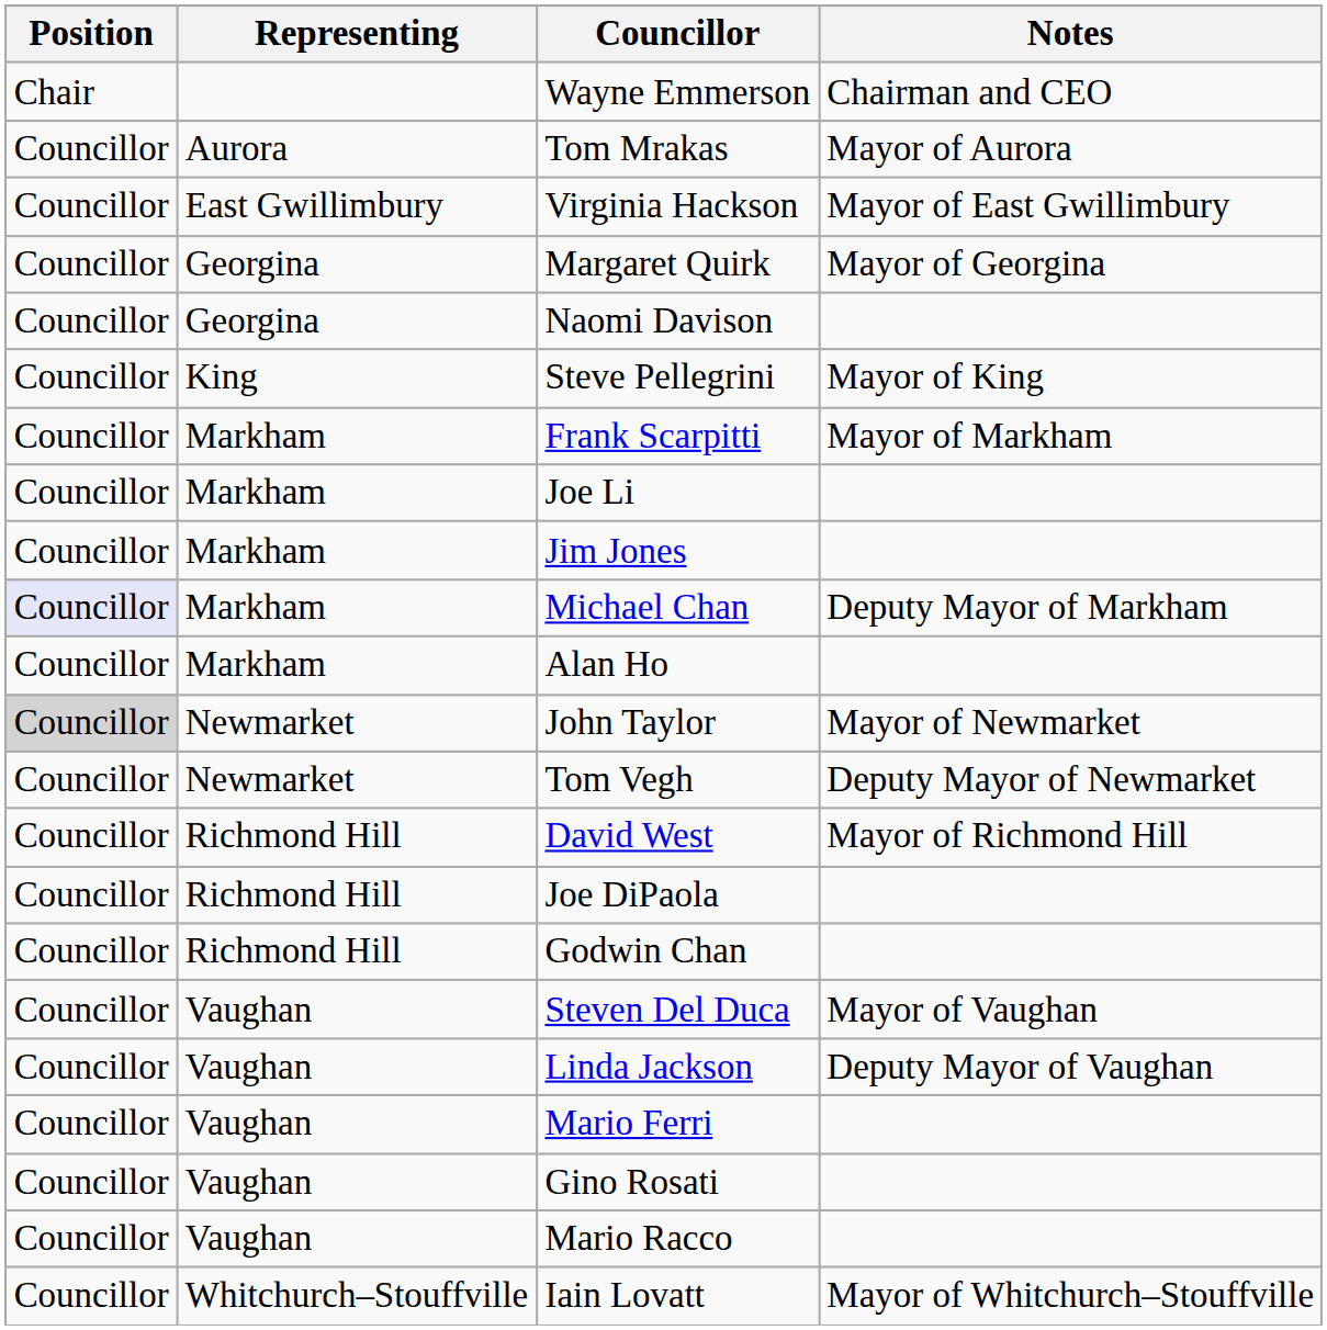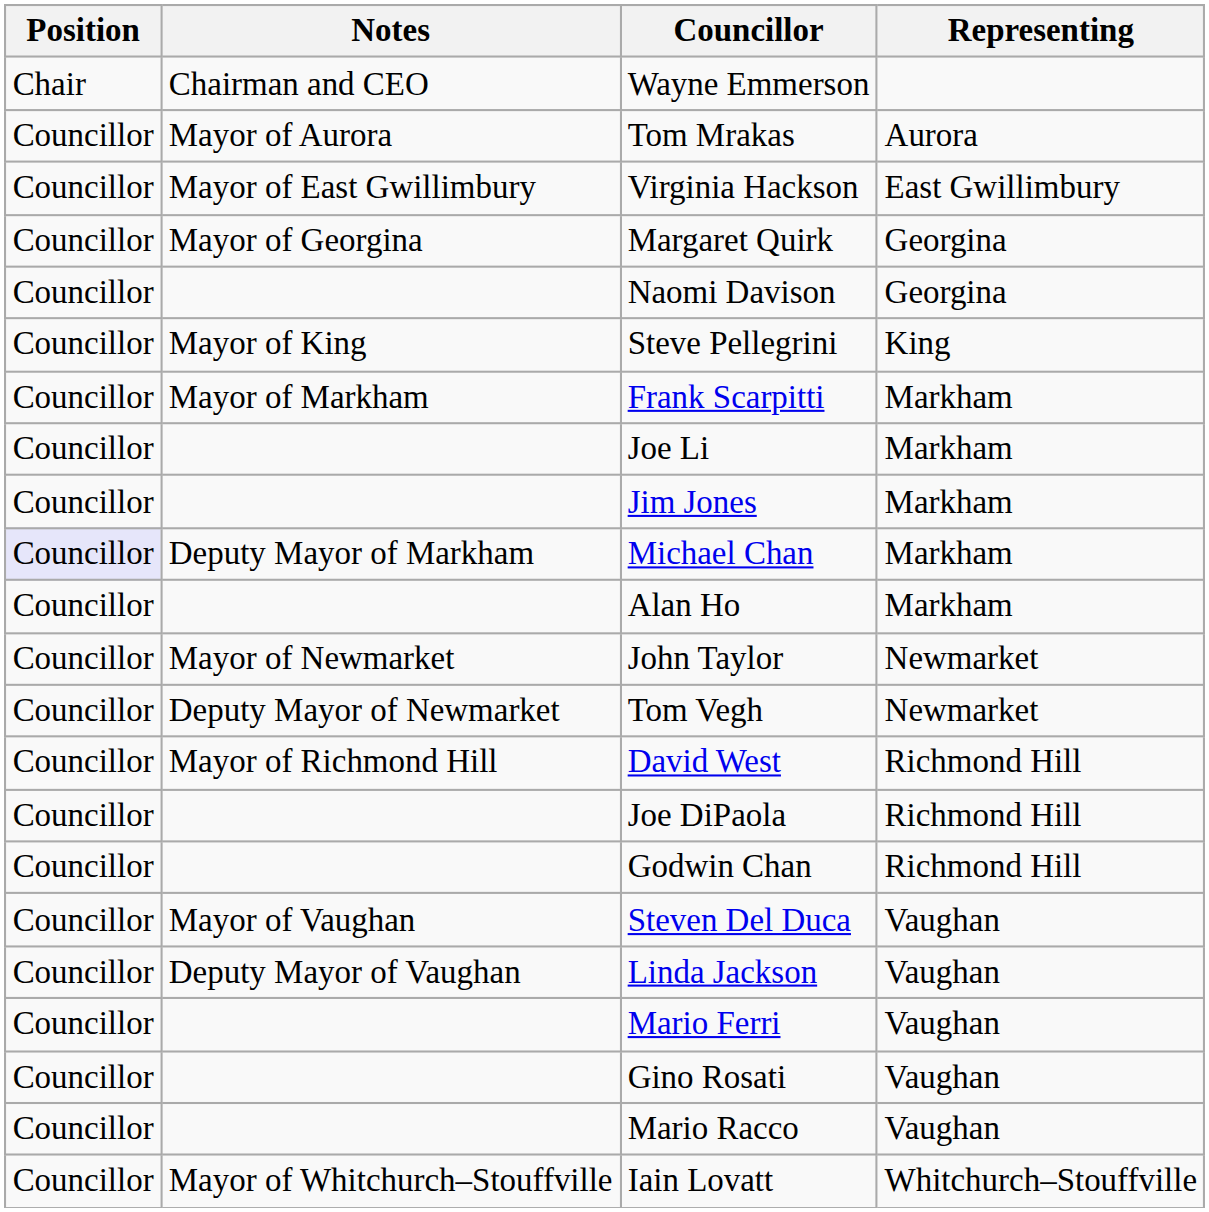 <table class="wikitable">
 <tr>
 <th>Position</th>
+<th>Notes</th>
+<th>Councillor</th>
 <th>Representing</th>
-<th>Councillor</th>
-<th>Notes</th>
 </tr>
 <tr>
 <td>Chair</td>
-<td></td>
+<td>Chairman and CEO</td>
 <td>Wayne Emmerson</td>
-<td>Chairman and CEO</td>
-</tr>
-<tr>
-<td>Councillor</td>
-<td>Aurora</td>
-<td>Tom Mrakas</td>
-<td>Mayor of Aurora</td>
-</tr>
-<tr>
-<td>Councillor</td>
-<td>East Gwillimbury</td>
-<td>Virginia Hackson</td>
-<td>Mayor of East Gwillimbury</td>
-</tr>
-<tr>
-<td>Councillor</td>
-<td>Georgina</td>
-<td>Margaret Quirk</td>
-<td>Mayor of Georgina</td>
-</tr>
-<tr>
-<td>Councillor</td>
-<td>Georgina</td>
-<td>Naomi Davison</td>
 <td></td>
 </tr>
 <tr>
 <td>Councillor</td>
-<td>King</td>
-<td>Steve Pellegrini</td>
-<td>Mayor of King</td>
+<td>Mayor of Aurora</td>
+<td>Tom Mrakas</td>
+<td>Aurora</td>
 </tr>
 <tr>
 <td>Councillor</td>
-<td>Markham</td>
-<td><a href='#'>Frank Scarpitti</a></td>
-<td>Mayor of Markham</td>
+<td>Mayor of East Gwillimbury</td>
+<td>Virginia Hackson</td>
+<td>East Gwillimbury</td>
 </tr>
 <tr>
 <td>Councillor</td>
-<td>Markham</td>
-<td>Joe Li</td>
-<td></td>
+<td>Mayor of Georgina</td>
+<td>Margaret Quirk</td>
+<td>Georgina</td>
 </tr>
 <tr>
 <td>Councillor</td>
+<td></td>
+<td>Naomi Davison</td>
+<td>Georgina</td>
+</tr>
+<tr>
+<td>Councillor</td>
+<td>Mayor of King</td>
+<td>Steve Pellegrini</td>
+<td>King</td>
+</tr>
+<tr>
+<td>Councillor</td>
+<td>Mayor of Markham</td>
+<td><a href='#'>Frank Scarpitti</a></td>
 <td>Markham</td>
+</tr>
+<tr>
+<td>Councillor</td>
+<td></td>
+<td>Joe Li</td>
+<td>Markham</td>
+</tr>
+<tr>
+<td>Councillor</td>
+<td></td>
 <td><a href='#'>Jim Jones</a></td>
-<td></td>
+<td>Markham</td>
 </tr>
 <tr>
 <td style="background: lavender;">Councillor</td>
+<td>Deputy Mayor of Markham</td>
+<td><a href='#'>Michael Chan</a></td>
 <td>Markham</td>
-<td><a href='#'>Michael Chan</a></td>
-<td>Deputy Mayor of Markham</td>
 </tr>
 <tr>
 <td>Councillor</td>
+<td></td>
+<td>Alan Ho</td>
 <td>Markham</td>
-<td>Alan Ho</td>
-<td></td>
-</tr>
-<tr>
-<td style="background: lightgrey;">Councillor</td>
-<td>Newmarket</td>
-<td>John Taylor</td>
-<td>Mayor of Newmarket</td>
 </tr>
 <tr>
 <td>Councillor</td>
+<td>Mayor of Newmarket</td>
+<td>John Taylor</td>
 <td>Newmarket</td>
-<td>Tom Vegh</td>
-<td>Deputy Mayor of Newmarket</td>
 </tr>
 <tr>
 <td>Councillor</td>
-<td>Richmond Hill</td>
-<td><a href='#'>David West</a></td>
-<td>Mayor of Richmond Hill</td>
+<td>Deputy Mayor of Newmarket</td>
+<td>Tom Vegh</td>
+<td>Newmarket</td>
 </tr>
 <tr>
 <td>Councillor</td>
+<td>Mayor of Richmond Hill</td>
+<td><a href='#'>David West</a></td>
 <td>Richmond Hill</td>
-<td>Joe DiPaola</td>
-<td></td>
 </tr>
 <tr>
 <td>Councillor</td>
+<td></td>
+<td>Joe DiPaola</td>
 <td>Richmond Hill</td>
-<td>Godwin Chan</td>
-<td></td>
 </tr>
 <tr>
 <td>Councillor</td>
-<td>Vaughan</td>
-<td><a href='#'>Steven Del Duca</a></td>
-<td>Mayor of Vaughan</td>
+<td></td>
+<td>Godwin Chan</td>
+<td>Richmond Hill</td>
 </tr>
 <tr>
 <td>Councillor</td>
+<td>Mayor of Vaughan</td>
+<td><a href='#'>Steven Del Duca</a></td>
 <td>Vaughan</td>
-<td><a href='#'>Linda Jackson</a></td>
-<td>Deputy Mayor of Vaughan</td>
 </tr>
 <tr>
 <td>Councillor</td>
+<td>Deputy Mayor of Vaughan</td>
+<td><a href='#'>Linda Jackson</a></td>
 <td>Vaughan</td>
-<td><a href='#'>Mario Ferri</a></td>
-<td></td>
 </tr>
 <tr>
 <td>Councillor</td>
+<td></td>
+<td><a href='#'>Mario Ferri</a></td>
 <td>Vaughan</td>
-<td>Gino Rosati</td>
-<td></td>
 </tr>
 <tr>
 <td>Councillor</td>
+<td></td>
+<td>Gino Rosati</td>
 <td>Vaughan</td>
-<td>Mario Racco</td>
-<td></td>
 </tr>
 <tr>
 <td>Councillor</td>
+<td></td>
+<td>Mario Racco</td>
+<td>Vaughan</td>
+</tr>
+<tr>
+<td>Councillor</td>
+<td>Mayor of Whitchurch–Stouffville</td>
+<td>Iain Lovatt</td>
 <td>Whitchurch–Stouffville</td>
-<td>Iain Lovatt</td>
-<td>Mayor of Whitchurch–Stouffville</td>
 </tr>
 </table>
